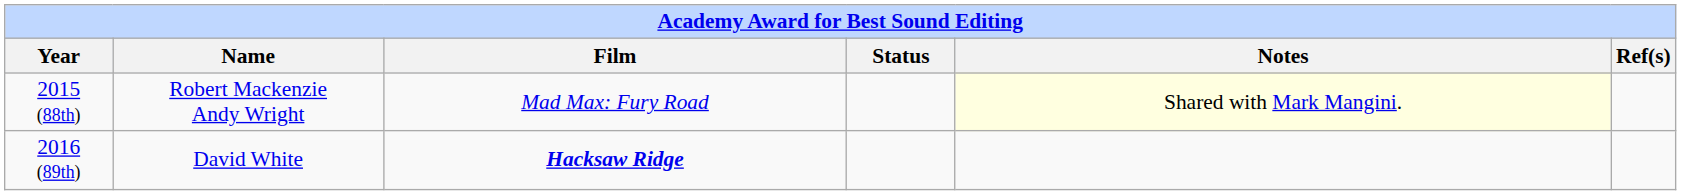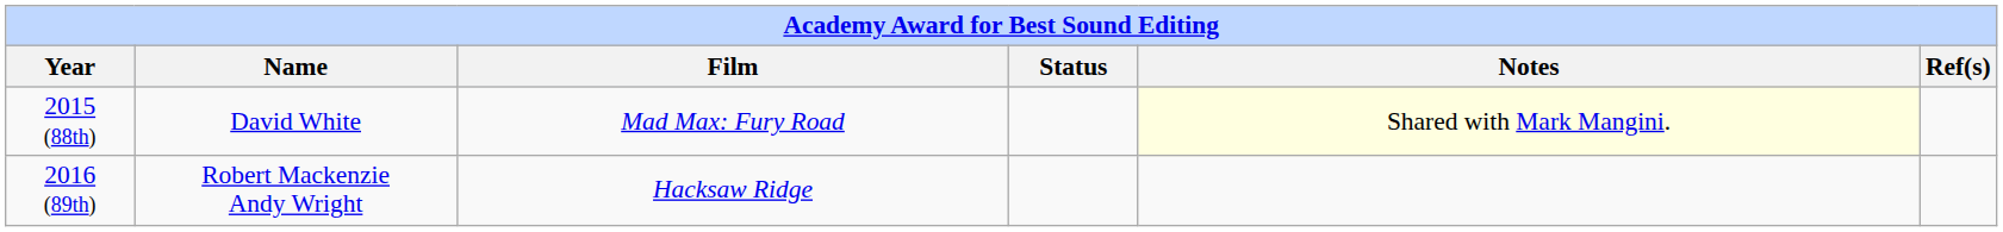 <table class="wikitable" style="text-align: center">
 <tr style="background:#bfd7ff;">
 <td colspan="6" style="text-align:center;"><strong><a href='#'>Academy Award for Best Sound Editing</a></strong></td>
 </tr>
 <tr style="background:#ebf5ff;">
 <th style="width:75px;">Year</th>
 <th style="width:200px;">Name</th>
 <th style="width:350px;">Film</th>
 <th style="width:75px;">Status</th>
 <th style="width:500px;">Notes</th>
 <th width="3">Ref(s)</th>
 </tr>
 <tr>
 <td align=center><a href='#'>2015</a><br><small>(<a href='#'>88th</a>)</small></td>
-<td><a href='#'>Robert Mackenzie</a><br><a href='#'>Andy Wright</a></td>
+<td><a href='#'>David White</a></td>
 <td><em><a href='#'>Mad Max: Fury Road</a></em></td>
 <td></td>
 <td style="background: lightyellow;">Shared with <a href='#'>Mark Mangini</a>.</td>
 <td></td>
 </tr>
 <tr>
 <td><a href='#'>2016</a><br><small>(<a href='#'>89th</a>)</small></td>
-<td><a href='#'>David White</a></td>
-<td><strong><em><a href='#'>Hacksaw Ridge</a></em></strong></td>
+<td><a href='#'>Robert Mackenzie</a><br><a href='#'>Andy Wright</a></td>
+<td><em><a href='#'>Hacksaw Ridge</a></em></td>
 <td></td>
 <td></td>
 <td></td>
 </tr>
 </table>
